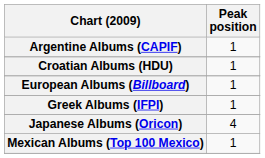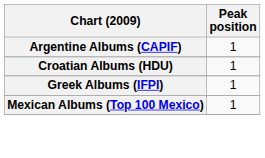 <table class="wikitable sortable plainrowheaders" style="text-align:center;">
 <tr>
 <th>Chart (2009)</th>
 <th>Peak<br>position</th>
 </tr>
 <tr>
 <th scope="row">Argentine Albums (<a href='#'>CAPIF</a>)</th>
 <td>1</td>
 </tr>
 <tr>
 </tr>
 <tr>
 </tr>
 <tr>
 </tr>
 <tr>
 </tr>
 <tr>
 </tr>
 <tr>
 <th scope="row">Croatian Albums (HDU)</th>
 <td>1</td>
 </tr>
 <tr>
 </tr>
 <tr>
 </tr>
 <tr>
-<th scope="row">European Albums (<em><a href='#'>Billboard</a></em>)</th>
-<td>1</td>
-</tr>
-<tr>
 </tr>
 <tr>
 </tr>
 <tr>
 </tr>
 <tr>
 <th scope="row">Greek Albums (<a href='#'>IFPI</a>)</th>
 <td>1</td>
 </tr>
 <tr>
 </tr>
 <tr>
 </tr>
 <tr>
-</tr>
-<tr>
-<th scope="row">Japanese Albums (<a href='#'>Oricon</a>)</th>
-<td>4</td>
 </tr>
 <tr>
 <th scope="row">Mexican Albums (<a href='#'>Top 100 Mexico</a>)</th>
 <td>1</td>
 </tr>
 <tr>
 </tr>
 <tr>
 </tr>
 <tr>
 </tr>
 <tr>
 </tr>
 <tr>
 </tr>
 <tr>
 </tr>
 <tr>
 </tr>
 <tr>
 </tr>
 <tr>
 </tr>
 <tr>
 </tr>
 <tr>
 </tr>
 <tr>
 </tr>
 <tr>
 </tr>
 </table>
